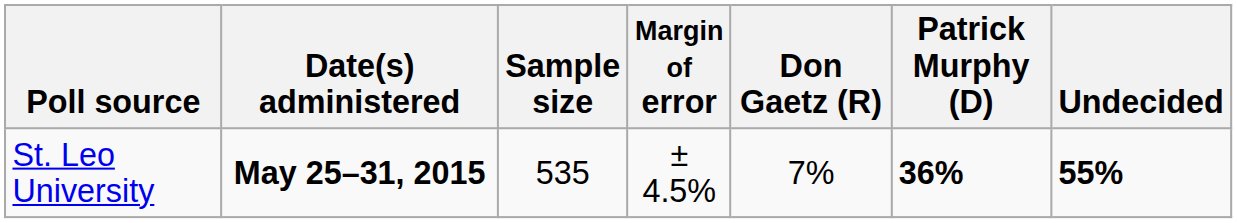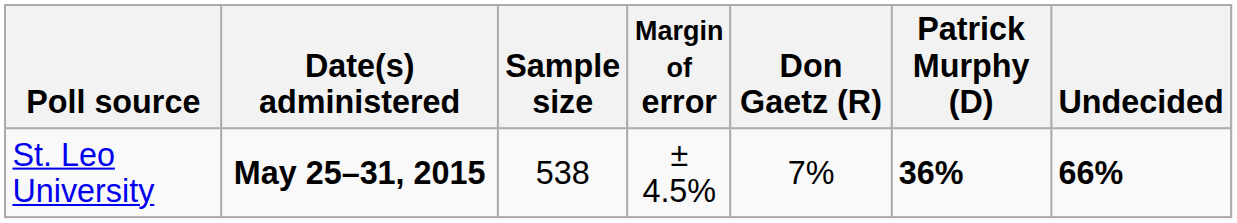 <table class="wikitable">
 <tr valign= bottom>
 <th style="width:160px;">Poll source</th>
 <th style="width:190px;">Date(s)<br>administered</th>
 <th class=small>Sample<br>size</th>
 <th><small>Margin of</small><br>error</th>
 <th style="width:130px;">Don<br>Gaetz (R)</th>
 <th style="width:100px;">Patrick<br>Murphy (D)</th>
 <th>Undecided</th>
 </tr>
 <tr>
 <td><a href='#'>St. Leo University</a></td>
 <td align=center><strong>May 25–31, 2015</strong></td>
-<td align=center>535</td>
+<td align=center>538</td>
 <td align=center>± 4.5%</td>
 <td align=center>7%</td>
 <td><strong>36%</strong></td>
-<td><strong>55%</strong></td>
+<td><strong>66%</strong></td>
 </tr>
 </table>
